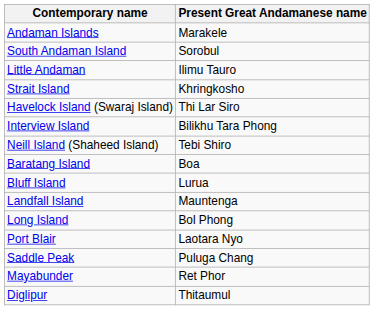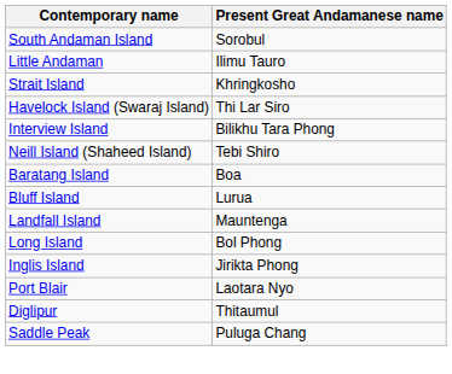 <table class="wikitable">
 <tr>
 <th>Contemporary name</th>
 <th>Present Great Andamanese name</th>
-</tr>
-<tr>
-<td><a href='#'>Andaman Islands</a></td>
-<td>Marakele</td>
 </tr>
 <tr>
 <td><a href='#'>South Andaman Island</a></td>
 <td>Sorobul</td>
 </tr>
 <tr>
 <td><a href='#'>Little Andaman</a></td>
 <td>Ilimu Tauro</td>
 </tr>
 <tr>
 <td><a href='#'>Strait Island</a></td>
 <td>Khringkosho</td>
 </tr>
 <tr>
 <td><a href='#'>Havelock Island</a> (Swaraj Island)</td>
 <td>Thi Lar Siro</td>
 </tr>
 <tr>
 <td><a href='#'>Interview Island</a></td>
 <td>Bilikhu Tara Phong</td>
 </tr>
 <tr>
 <td><a href='#'>Neill Island</a> (Shaheed Island)</td>
 <td>Tebi Shiro</td>
 </tr>
 <tr>
 <td><a href='#'>Baratang Island</a></td>
 <td>Boa</td>
 </tr>
 <tr>
 <td><a href='#'>Bluff Island</a></td>
 <td>Lurua</td>
 </tr>
 <tr>
 <td><a href='#'>Landfall Island</a></td>
 <td>Mauntenga</td>
 </tr>
 <tr>
 <td><a href='#'>Long Island</a></td>
 <td>Bol Phong</td>
 </tr>
 <tr>
+<td><a href='#'>Inglis Island</a></td>
+<td>Jirikta Phong</td>
+</tr>
+<tr>
 <td><a href='#'>Port Blair</a></td>
 <td>Laotara Nyo</td>
+</tr>
+<tr>
+<td><a href='#'>Diglipur</a></td>
+<td>Thitaumul</td>
 </tr>
 <tr>
 <td><a href='#'>Saddle Peak</a></td>
 <td>Puluga Chang</td>
 </tr>
-<tr>
-<td><a href='#'>Mayabunder</a></td>
-<td>Ret Phor</td>
-</tr>
-<tr>
-<td><a href='#'>Diglipur</a></td>
-<td>Thitaumul</td>
-</tr>
 </table>
